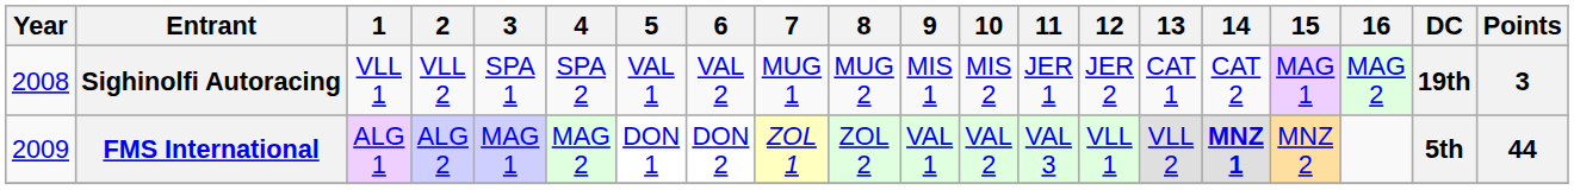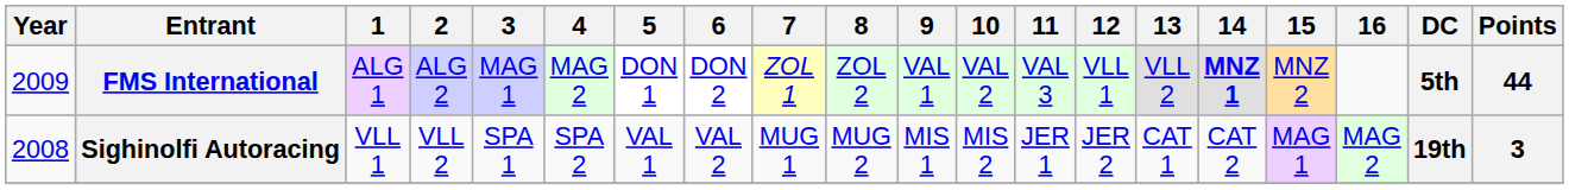 <table class="wikitable" style="text-align:center; font-size:85%">
 <tr>
 <th>Year</th>
 <th>Entrant</th>
 <th>1</th>
 <th>2</th>
 <th>3</th>
 <th>4</th>
 <th>5</th>
 <th>6</th>
 <th>7</th>
 <th>8</th>
 <th>9</th>
 <th>10</th>
 <th>11</th>
 <th>12</th>
 <th>13</th>
 <th>14</th>
 <th>15</th>
 <th>16</th>
 <th>DC</th>
 <th>Points</th>
 </tr>
 <tr>
+<td><a href='#'>2009</a></td>
+<th nowrap><a href='#'>FMS International</a></th>
+<td style="background:#efcfff;"><a href='#'>ALG<br>1</a><br></td>
+<td style="background:#cfcfff;"><a href='#'>ALG<br>2</a><br></td>
+<td style="background:#cfcfff;"><a href='#'>MAG<br>1</a><br></td>
+<td style="background:#dfffdf;"><a href='#'>MAG<br>2</a><br></td>
+<td style="background:#ffffff;"><a href='#'>DON<br>1</a><br></td>
+<td style="background:#ffffff;"><a href='#'>DON<br>2</a><br></td>
+<td style="background:#ffffbf;"><em><a href='#'>ZOL<br>1</a></em><br></td>
+<td style="background:#dfffdf;"><a href='#'>ZOL<br>2</a><br></td>
+<td style="background:#dfffdf;"><a href='#'>VAL<br>1</a><br></td>
+<td style="background:#dfffdf;"><a href='#'>VAL<br>2</a><br></td>
+<td style="background:#dfffdf;"><a href='#'>VAL<br>3</a><br></td>
+<td style="background:#dfffdf;"><a href='#'>VLL<br>1</a><br></td>
+<td style="background:#dfdfdf;"><a href='#'>VLL<br>2</a><br></td>
+<td style="background:#dfdfdf;"><strong><a href='#'>MNZ<br>1</a></strong><br></td>
+<td style="background:#ffdf9f;"><a href='#'>MNZ<br>2</a><br></td>
+<td></td>
+<th>5th</th>
+<th>44</th>
+</tr>
+<tr>
 <td><a href='#'>2008</a></td>
 <th nowrap>Sighinolfi Autoracing</th>
 <td><a href='#'>VLL<br>1</a></td>
 <td><a href='#'>VLL<br>2</a></td>
 <td><a href='#'>SPA<br>1</a></td>
 <td><a href='#'>SPA<br>2</a></td>
 <td><a href='#'>VAL<br>1</a></td>
 <td><a href='#'>VAL<br>2</a></td>
 <td><a href='#'>MUG<br>1</a></td>
 <td><a href='#'>MUG<br>2</a></td>
 <td><a href='#'>MIS<br>1</a></td>
 <td><a href='#'>MIS<br>2</a></td>
 <td><a href='#'>JER<br>1</a></td>
 <td><a href='#'>JER<br>2</a></td>
 <td><a href='#'>CAT<br>1</a></td>
 <td><a href='#'>CAT<br>2</a></td>
 <td style="background:#efcfff;"><a href='#'>MAG<br>1</a><br></td>
 <td style="background:#dfffdf;"><a href='#'>MAG<br>2</a><br></td>
 <th>19th</th>
 <th>3</th>
 </tr>
 <tr>
-<td><a href='#'>2009</a></td>
-<th nowrap><a href='#'>FMS International</a></th>
-<td style="background:#efcfff;"><a href='#'>ALG<br>1</a><br></td>
-<td style="background:#cfcfff;"><a href='#'>ALG<br>2</a><br></td>
-<td style="background:#cfcfff;"><a href='#'>MAG<br>1</a><br></td>
-<td style="background:#dfffdf;"><a href='#'>MAG<br>2</a><br></td>
-<td style="background:#ffffff;"><a href='#'>DON<br>1</a><br></td>
-<td style="background:#ffffff;"><a href='#'>DON<br>2</a><br></td>
-<td style="background:#ffffbf;"><em><a href='#'>ZOL<br>1</a></em><br></td>
-<td style="background:#dfffdf;"><a href='#'>ZOL<br>2</a><br></td>
-<td style="background:#dfffdf;"><a href='#'>VAL<br>1</a><br></td>
-<td style="background:#dfffdf;"><a href='#'>VAL<br>2</a><br></td>
-<td style="background:#dfffdf;"><a href='#'>VAL<br>3</a><br></td>
-<td style="background:#dfffdf;"><a href='#'>VLL<br>1</a><br></td>
-<td style="background:#dfdfdf;"><a href='#'>VLL<br>2</a><br></td>
-<td style="background:#dfdfdf;"><strong><a href='#'>MNZ<br>1</a></strong><br></td>
-<td style="background:#ffdf9f;"><a href='#'>MNZ<br>2</a><br></td>
-<td></td>
-<th>5th</th>
-<th>44</th>
-</tr>
-<tr>
 </tr>
 </table>
